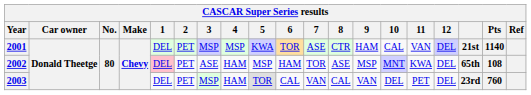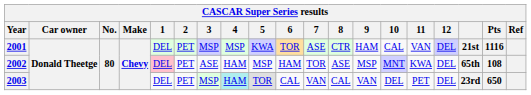 <table class="wikitable" style="text-align:center; font-size:75%">
 <tr>
 <th colspan=19><a href='#'>CASCAR Super Series</a> results</th>
 </tr>
 <tr>
 <th>Year</th>
 <th>Car owner</th>
 <th>No.</th>
 <th>Make</th>
 <th>1</th>
 <th>2</th>
 <th>3</th>
 <th>4</th>
 <th>5</th>
 <th>6</th>
 <th>7</th>
 <th>8</th>
 <th>9</th>
 <th>10</th>
 <th>11</th>
 <th>12</th>
 <th></th>
 <th>Pts</th>
 <th>Ref</th>
 </tr>
 <tr>
 <th><a href='#'>2001</a></th>
 <th rowspan=3>Donald Theetge</th>
 <th rowspan=3>80</th>
 <th rowspan=3><a href='#'>Chevy</a></th>
 <td style="background:#DFFFDF;"><a href='#'>DEL</a><br></td>
 <td style="background:#DFFFDF;"><a href='#'>PET</a><br></td>
 <td style="background:#CFCFFF;"><a href='#'>MSP</a><br></td>
 <td style="background:#DFFFDF;"><a href='#'>MSP</a><br></td>
 <td style="background:#CFCFFF;"><a href='#'>KWA</a><br></td>
 <td style="background:#FFDF9F;"><a href='#'>TOR</a><br></td>
 <td style="background:#DFFFDF;"><a href='#'>ASE</a><br></td>
 <td style="background:#DFFFDF;"><a href='#'>CTR</a><br></td>
 <td><a href='#'>HAM</a></td>
 <td><a href='#'>CAL</a></td>
 <td><a href='#'>VAN</a></td>
 <td style="background:#CFCFFF;"><a href='#'>DEL</a><br></td>
 <th>21st</th>
-<th>1140</th>
+<th>1116</th>
 <th></th>
 </tr>
 <tr>
 <th><a href='#'>2002</a></th>
 <td style="background: pink;"><a href='#'>DEL</a></td>
 <td><a href='#'>PET</a></td>
 <td><a href='#'>ASE</a></td>
 <td><a href='#'>HAM</a></td>
 <td><a href='#'>MSP</a></td>
 <td><a href='#'>HAM</a></td>
 <td><a href='#'>TOR</a></td>
 <td><a href='#'>ASE</a></td>
 <td><a href='#'>MSP</a></td>
 <td style="background:#CFCFFF;"><a href='#'>MNT</a><br></td>
 <td><a href='#'>KWA</a></td>
 <td><a href='#'>DEL</a></td>
 <th>65th</th>
 <th>108</th>
 <th></th>
 </tr>
 <tr>
 <th><a href='#'>2003</a></th>
 <td><a href='#'>DEL</a></td>
 <td><a href='#'>PET</a></td>
 <td style="background:#DFFFDF;"><a href='#'>MSP</a><br></td>
-<td><a href='#'>HAM</a></td>
+<td style="background: paleturquoise;"><a href='#'>HAM</a></td>
 <td style="background:#DFDFDF;"><a href='#'>TOR</a><br></td>
 <td><a href='#'>CAL</a></td>
 <td><a href='#'>VAN</a></td>
 <td><a href='#'>CAL</a></td>
 <td><a href='#'>VAN</a></td>
 <td><a href='#'>DEL</a></td>
 <td><a href='#'>PET</a></td>
 <td><a href='#'>DEL</a></td>
 <th>23rd</th>
-<th>760</th>
+<th>650</th>
 <th></th>
 </tr>
 </table>
